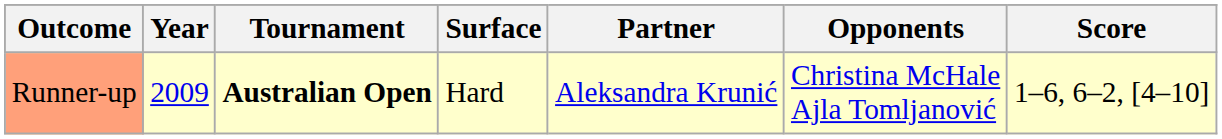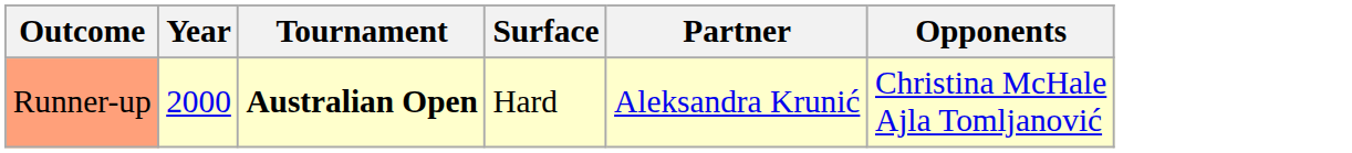 <table class="sortable wikitable" style="font-size:97%;">
 <tr>
 <th>Outcome</th>
 <th>Year</th>
 <th>Tournament</th>
 <th>Surface</th>
 <th>Partner</th>
 <th>Opponents</th>
-<th class="unsortable">Score</th>
 </tr>
 <tr bgcolor="#FFFFCC">
 <td bgcolor="FFA07A">Runner-up</td>
-<td><a href='#'>2009</a></td>
+<td><a href='#'>2000</a></td>
 <td><strong>Australian Open</strong></td>
 <td>Hard</td>
 <td> <a href='#'>Aleksandra Krunić</a></td>
 <td> <a href='#'>Christina McHale</a> <br>  <a href='#'>Ajla Tomljanović</a></td>
-<td>1–6, 6–2, [4–10]</td>
 </tr>
 </table>
